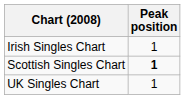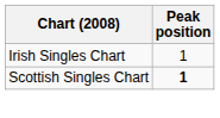 <table class="wikitable sortable">
 <tr>
 <th>Chart (2008)</th>
 <th>Peak<br>position</th>
 </tr>
 <tr>
 <td align="left">Irish Singles Chart</td>
 <td style="text-align:center;">1</td>
 </tr>
 <tr>
 <td align="left">Scottish Singles Chart</td>
 <td style="text-align:center;"><strong>1</strong></td>
 </tr>
-<tr>
-<td align="left">UK Singles Chart</td>
-<td style="text-align:center;">1</td>
-</tr>
 </table>
